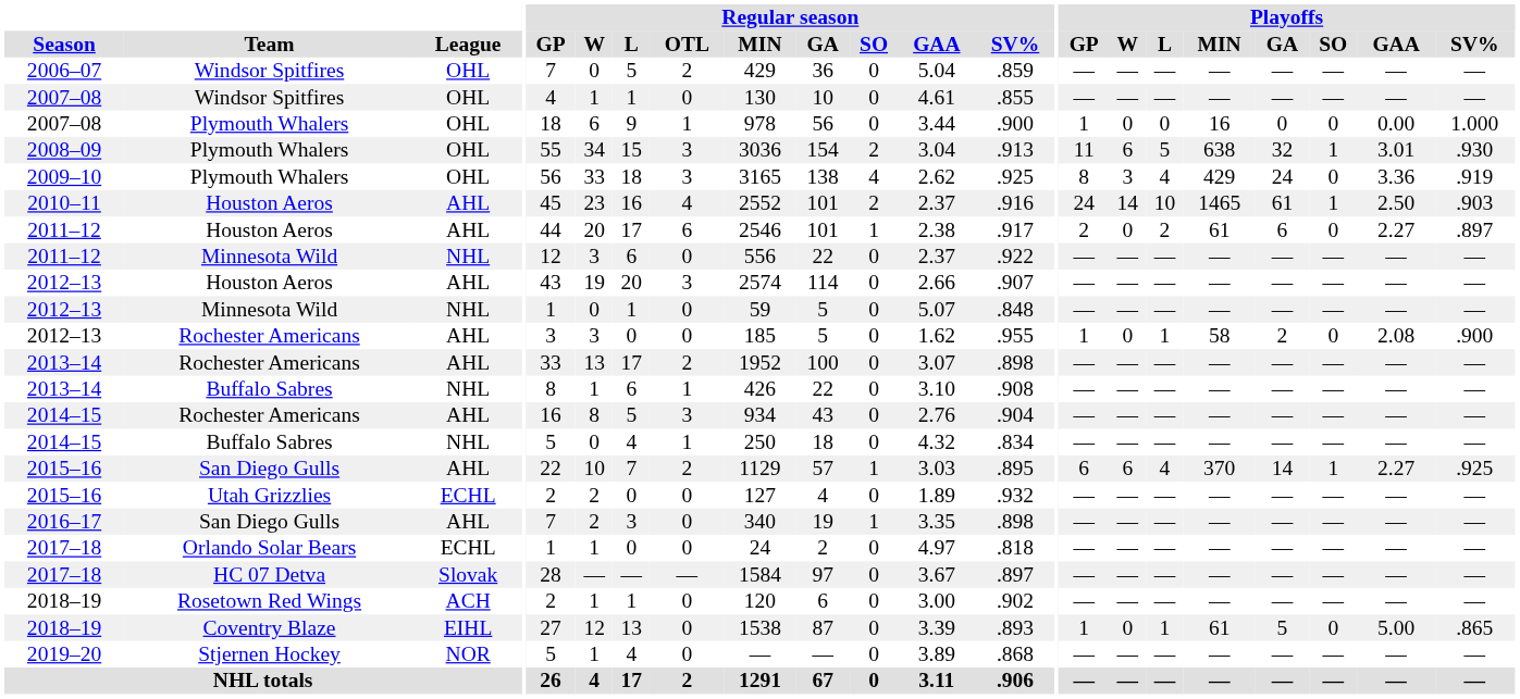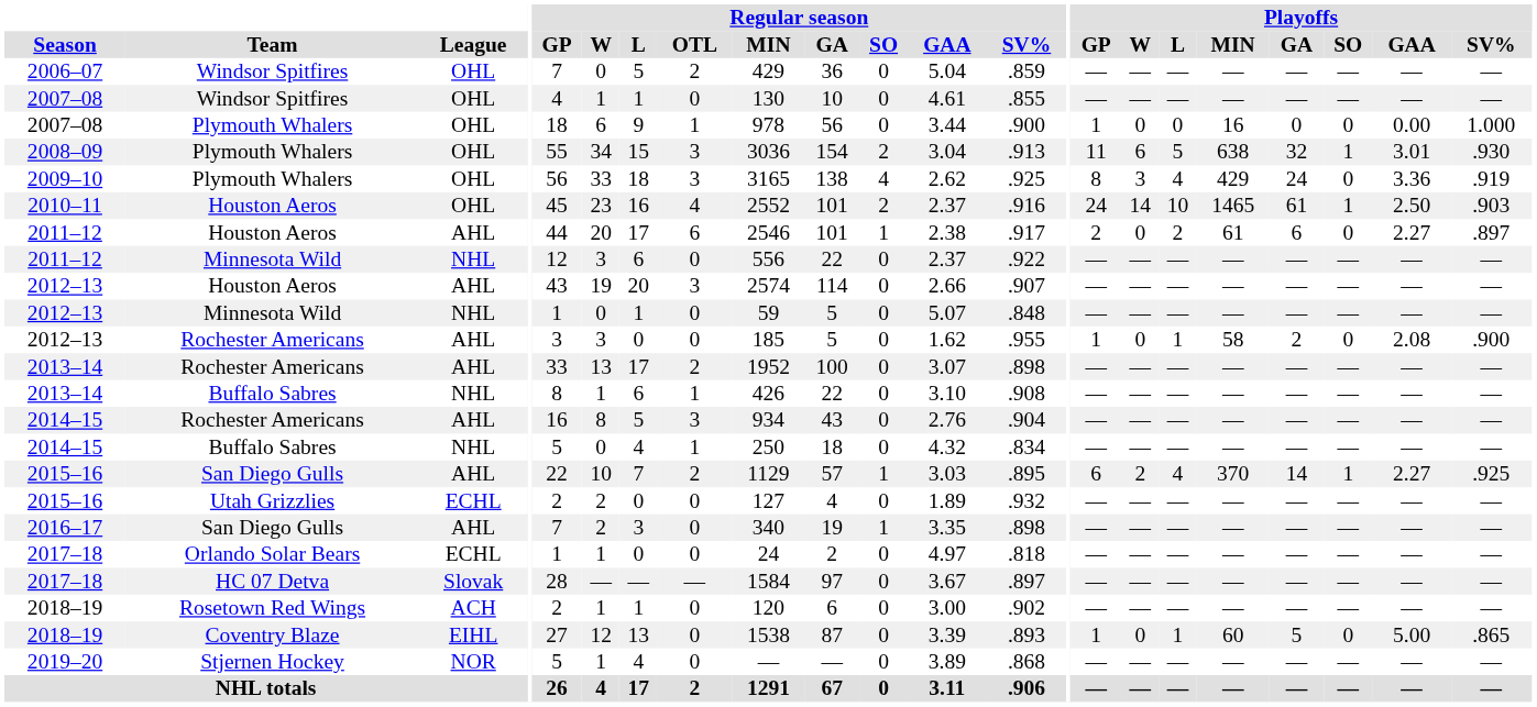 <table border="0" cellpadding="1" cellspacing="0" style="width:90%; text-align:center;">
 <tr bgcolor="#e0e0e0">
 <th colspan="3" bgcolor="#ffffff"></th>
 <th rowspan="99" bgcolor="#ffffff"></th>
 <th colspan="9" bgcolor="#e0e0e0"><a href='#'>Regular season</a></th>
 <th rowspan="99" bgcolor="#ffffff"></th>
 <th colspan="8" bgcolor="#e0e0e0"><a href='#'>Playoffs</a></th>
 </tr>
 <tr bgcolor="#e0e0e0">
 <th><a href='#'>Season</a></th>
 <th>Team</th>
 <th>League</th>
 <th>GP</th>
 <th>W</th>
 <th>L</th>
 <th>OTL</th>
 <th>MIN</th>
 <th>GA</th>
 <th><a href='#'>SO</a></th>
 <th><a href='#'>GAA</a></th>
 <th><a href='#'>SV%</a></th>
 <th>GP</th>
 <th>W</th>
 <th>L</th>
 <th>MIN</th>
 <th>GA</th>
 <th>SO</th>
 <th>GAA</th>
 <th>SV%</th>
 </tr>
 <tr>
 <td><a href='#'>2006–07</a></td>
 <td><a href='#'>Windsor Spitfires</a></td>
 <td><a href='#'>OHL</a></td>
 <td>7</td>
 <td>0</td>
 <td>5</td>
 <td>2</td>
 <td>429</td>
 <td>36</td>
 <td>0</td>
 <td>5.04</td>
 <td>.859</td>
 <td>—</td>
 <td>—</td>
 <td>—</td>
 <td>—</td>
 <td>—</td>
 <td>—</td>
 <td>—</td>
 <td>—</td>
 </tr>
 <tr bgcolor="#f0f0f0">
 <td><a href='#'>2007–08</a></td>
 <td>Windsor Spitfires</td>
 <td>OHL</td>
 <td>4</td>
 <td>1</td>
 <td>1</td>
 <td>0</td>
 <td>130</td>
 <td>10</td>
 <td>0</td>
 <td>4.61</td>
 <td>.855</td>
 <td>—</td>
 <td>—</td>
 <td>—</td>
 <td>—</td>
 <td>—</td>
 <td>—</td>
 <td>—</td>
 <td>—</td>
 </tr>
 <tr>
 <td>2007–08</td>
 <td><a href='#'>Plymouth Whalers</a></td>
 <td>OHL</td>
 <td>18</td>
 <td>6</td>
 <td>9</td>
 <td>1</td>
 <td>978</td>
 <td>56</td>
 <td>0</td>
 <td>3.44</td>
 <td>.900</td>
 <td>1</td>
 <td>0</td>
 <td>0</td>
 <td>16</td>
 <td>0</td>
 <td>0</td>
 <td>0.00</td>
 <td>1.000</td>
 </tr>
 <tr bgcolor="#f0f0f0">
 <td><a href='#'>2008–09</a></td>
 <td>Plymouth Whalers</td>
 <td>OHL</td>
 <td>55</td>
 <td>34</td>
 <td>15</td>
 <td>3</td>
 <td>3036</td>
 <td>154</td>
 <td>2</td>
 <td>3.04</td>
 <td>.913</td>
 <td>11</td>
 <td>6</td>
 <td>5</td>
 <td>638</td>
 <td>32</td>
 <td>1</td>
 <td>3.01</td>
 <td>.930</td>
 </tr>
 <tr>
 <td><a href='#'>2009–10</a></td>
 <td>Plymouth Whalers</td>
 <td>OHL</td>
 <td>56</td>
 <td>33</td>
 <td>18</td>
 <td>3</td>
 <td>3165</td>
 <td>138</td>
 <td>4</td>
 <td>2.62</td>
 <td>.925</td>
 <td>8</td>
 <td>3</td>
 <td>4</td>
 <td>429</td>
 <td>24</td>
 <td>0</td>
 <td>3.36</td>
 <td>.919</td>
 </tr>
 <tr bgcolor="#f0f0f0">
 <td><a href='#'>2010–11</a></td>
 <td><a href='#'>Houston Aeros</a></td>
-<td><a href='#'>AHL</a></td>
+<td>OHL</td>
 <td>45</td>
 <td>23</td>
 <td>16</td>
 <td>4</td>
 <td>2552</td>
 <td>101</td>
 <td>2</td>
 <td>2.37</td>
 <td>.916</td>
 <td>24</td>
 <td>14</td>
 <td>10</td>
 <td>1465</td>
 <td>61</td>
 <td>1</td>
 <td>2.50</td>
 <td>.903</td>
 </tr>
 <tr>
 <td><a href='#'>2011–12</a></td>
 <td>Houston Aeros</td>
 <td>AHL</td>
 <td>44</td>
 <td>20</td>
 <td>17</td>
 <td>6</td>
 <td>2546</td>
 <td>101</td>
 <td>1</td>
 <td>2.38</td>
 <td>.917</td>
 <td>2</td>
 <td>0</td>
 <td>2</td>
 <td>61</td>
 <td>6</td>
 <td>0</td>
 <td>2.27</td>
 <td>.897</td>
 </tr>
 <tr bgcolor="#f0f0f0">
 <td><a href='#'>2011–12</a></td>
 <td><a href='#'>Minnesota Wild</a></td>
 <td><a href='#'>NHL</a></td>
 <td>12</td>
 <td>3</td>
 <td>6</td>
 <td>0</td>
 <td>556</td>
 <td>22</td>
 <td>0</td>
 <td>2.37</td>
 <td>.922</td>
 <td>—</td>
 <td>—</td>
 <td>—</td>
 <td>—</td>
 <td>—</td>
 <td>—</td>
 <td>—</td>
 <td>—</td>
 </tr>
 <tr>
 <td><a href='#'>2012–13</a></td>
 <td>Houston Aeros</td>
 <td>AHL</td>
 <td>43</td>
 <td>19</td>
 <td>20</td>
 <td>3</td>
 <td>2574</td>
 <td>114</td>
 <td>0</td>
 <td>2.66</td>
 <td>.907</td>
 <td>—</td>
 <td>—</td>
 <td>—</td>
 <td>—</td>
 <td>—</td>
 <td>—</td>
 <td>—</td>
 <td>—</td>
 </tr>
 <tr bgcolor="#f0f0f0">
 <td><a href='#'>2012–13</a></td>
 <td>Minnesota Wild</td>
 <td>NHL</td>
 <td>1</td>
 <td>0</td>
 <td>1</td>
 <td>0</td>
 <td>59</td>
 <td>5</td>
 <td>0</td>
 <td>5.07</td>
 <td>.848</td>
 <td>—</td>
 <td>—</td>
 <td>—</td>
 <td>—</td>
 <td>—</td>
 <td>—</td>
 <td>—</td>
 <td>—</td>
 </tr>
 <tr>
 <td>2012–13</td>
 <td><a href='#'>Rochester Americans</a></td>
 <td>AHL</td>
 <td>3</td>
 <td>3</td>
 <td>0</td>
 <td>0</td>
 <td>185</td>
 <td>5</td>
 <td>0</td>
 <td>1.62</td>
 <td>.955</td>
 <td>1</td>
 <td>0</td>
 <td>1</td>
 <td>58</td>
 <td>2</td>
 <td>0</td>
 <td>2.08</td>
 <td>.900</td>
 </tr>
 <tr bgcolor="#f0f0f0">
 <td><a href='#'>2013–14</a></td>
 <td>Rochester Americans</td>
 <td>AHL</td>
 <td>33</td>
 <td>13</td>
 <td>17</td>
 <td>2</td>
 <td>1952</td>
 <td>100</td>
 <td>0</td>
 <td>3.07</td>
 <td>.898</td>
 <td>—</td>
 <td>—</td>
 <td>—</td>
 <td>—</td>
 <td>—</td>
 <td>—</td>
 <td>—</td>
 <td>—</td>
 </tr>
 <tr>
 <td><a href='#'>2013–14</a></td>
 <td><a href='#'>Buffalo Sabres</a></td>
 <td>NHL</td>
 <td>8</td>
 <td>1</td>
 <td>6</td>
 <td>1</td>
 <td>426</td>
 <td>22</td>
 <td>0</td>
 <td>3.10</td>
 <td>.908</td>
 <td>—</td>
 <td>—</td>
 <td>—</td>
 <td>—</td>
 <td>—</td>
 <td>—</td>
 <td>—</td>
 <td>—</td>
 </tr>
 <tr bgcolor="#f0f0f0">
 <td><a href='#'>2014–15</a></td>
 <td>Rochester Americans</td>
 <td>AHL</td>
 <td>16</td>
 <td>8</td>
 <td>5</td>
 <td>3</td>
 <td>934</td>
 <td>43</td>
 <td>0</td>
 <td>2.76</td>
 <td>.904</td>
 <td>—</td>
 <td>—</td>
 <td>—</td>
 <td>—</td>
 <td>—</td>
 <td>—</td>
 <td>—</td>
 <td>—</td>
 </tr>
 <tr>
 <td><a href='#'>2014–15</a></td>
 <td>Buffalo Sabres</td>
 <td>NHL</td>
 <td>5</td>
 <td>0</td>
 <td>4</td>
 <td>1</td>
 <td>250</td>
 <td>18</td>
 <td>0</td>
 <td>4.32</td>
 <td>.834</td>
 <td>—</td>
 <td>—</td>
 <td>—</td>
 <td>—</td>
 <td>—</td>
 <td>—</td>
 <td>—</td>
 <td>—</td>
 </tr>
 <tr bgcolor="#f0f0f0">
 <td><a href='#'>2015–16</a></td>
 <td><a href='#'>San Diego Gulls</a></td>
 <td>AHL</td>
 <td>22</td>
 <td>10</td>
 <td>7</td>
 <td>2</td>
 <td>1129</td>
 <td>57</td>
 <td>1</td>
 <td>3.03</td>
 <td>.895</td>
 <td>6</td>
-<td>6</td>
+<td>2</td>
 <td>4</td>
 <td>370</td>
 <td>14</td>
 <td>1</td>
 <td>2.27</td>
 <td>.925</td>
 </tr>
 <tr>
 <td><a href='#'>2015–16</a></td>
 <td><a href='#'>Utah Grizzlies</a></td>
 <td><a href='#'>ECHL</a></td>
 <td>2</td>
 <td>2</td>
 <td>0</td>
 <td>0</td>
 <td>127</td>
 <td>4</td>
 <td>0</td>
 <td>1.89</td>
 <td>.932</td>
 <td>—</td>
 <td>—</td>
 <td>—</td>
 <td>—</td>
 <td>—</td>
 <td>—</td>
 <td>—</td>
 <td>—</td>
 </tr>
 <tr bgcolor="#f0f0f0">
 <td><a href='#'>2016–17</a></td>
 <td>San Diego Gulls</td>
 <td>AHL</td>
 <td>7</td>
 <td>2</td>
 <td>3</td>
 <td>0</td>
 <td>340</td>
 <td>19</td>
 <td>1</td>
 <td>3.35</td>
 <td>.898</td>
 <td>—</td>
 <td>—</td>
 <td>—</td>
 <td>—</td>
 <td>—</td>
 <td>—</td>
 <td>—</td>
 <td>—</td>
 </tr>
 <tr>
 <td><a href='#'>2017–18</a></td>
 <td><a href='#'>Orlando Solar Bears</a></td>
 <td>ECHL</td>
 <td>1</td>
 <td>1</td>
 <td>0</td>
 <td>0</td>
 <td>24</td>
 <td>2</td>
 <td>0</td>
 <td>4.97</td>
 <td>.818</td>
 <td>—</td>
 <td>—</td>
 <td>—</td>
 <td>—</td>
 <td>—</td>
 <td>—</td>
 <td>—</td>
 <td>—</td>
 </tr>
 <tr bgcolor="#f0f0f0">
 <td><a href='#'>2017–18</a></td>
 <td><a href='#'>HC 07 Detva</a></td>
 <td><a href='#'>Slovak</a></td>
 <td>28</td>
 <td>—</td>
 <td>—</td>
 <td>—</td>
 <td>1584</td>
 <td>97</td>
 <td>0</td>
 <td>3.67</td>
 <td>.897</td>
 <td>—</td>
 <td>—</td>
 <td>—</td>
 <td>—</td>
 <td>—</td>
 <td>—</td>
 <td>—</td>
 <td>—</td>
 </tr>
 <tr>
 <td>2018–19</td>
 <td><a href='#'>Rosetown Red Wings</a></td>
 <td><a href='#'>ACH</a></td>
 <td>2</td>
 <td>1</td>
 <td>1</td>
 <td>0</td>
 <td>120</td>
 <td>6</td>
 <td>0</td>
 <td>3.00</td>
 <td>.902</td>
 <td>—</td>
 <td>—</td>
 <td>—</td>
 <td>—</td>
 <td>—</td>
 <td>—</td>
 <td>—</td>
 <td>—</td>
 </tr>
 <tr bgcolor="#f0f0f0">
 <td><a href='#'>2018–19</a></td>
 <td><a href='#'>Coventry Blaze</a></td>
 <td><a href='#'>EIHL</a></td>
 <td>27</td>
 <td>12</td>
 <td>13</td>
 <td>0</td>
 <td>1538</td>
 <td>87</td>
 <td>0</td>
 <td>3.39</td>
 <td>.893</td>
 <td>1</td>
 <td>0</td>
 <td>1</td>
-<td>61</td>
+<td>60</td>
 <td>5</td>
 <td>0</td>
 <td>5.00</td>
 <td>.865</td>
 </tr>
 <tr>
 <td><a href='#'>2019–20</a></td>
 <td><a href='#'>Stjernen Hockey</a></td>
 <td><a href='#'>NOR</a></td>
 <td>5</td>
 <td>1</td>
 <td>4</td>
 <td>0</td>
 <td>—</td>
 <td>—</td>
 <td>0</td>
 <td>3.89</td>
 <td>.868</td>
 <td>—</td>
 <td>—</td>
 <td>—</td>
 <td>—</td>
 <td>—</td>
 <td>—</td>
 <td>—</td>
 <td>—</td>
 </tr>
 <tr bgcolor="#e0e0e0">
 <th colspan=3>NHL totals</th>
 <th>26</th>
 <th>4</th>
 <th>17</th>
 <th>2</th>
 <th>1291</th>
 <th>67</th>
 <th>0</th>
 <th>3.11</th>
 <th>.906</th>
 <th>—</th>
 <th>—</th>
 <th>—</th>
 <th>—</th>
 <th>—</th>
 <th>—</th>
 <th>—</th>
 <th>—</th>
 </tr>
 </table>
